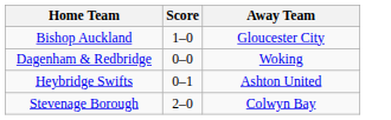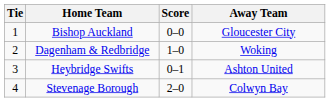 <table class="wikitable" style="text-align:center;">
 <tr>
+<th width=20>Tie</th>
 <th width=175>Home Team</th>
 <th width=20>Score</th>
 <th width=175>Away Team</th>
 </tr>
 <tr>
+<td>1</td>
 <td><a href='#'>Bishop Auckland</a></td>
-<td>1–0</td>
+<td>0–0</td>
 <td><a href='#'>Gloucester City</a></td>
 </tr>
 <tr>
+<td>2</td>
 <td><a href='#'>Dagenham & Redbridge</a></td>
-<td>0–0</td>
+<td>1–0</td>
 <td><a href='#'>Woking</a></td>
 </tr>
 <tr>
+<td>3</td>
 <td><a href='#'>Heybridge Swifts</a></td>
 <td>0–1</td>
 <td><a href='#'>Ashton United</a></td>
 </tr>
 <tr>
+<td>4</td>
 <td><a href='#'>Stevenage Borough</a></td>
 <td>2–0</td>
 <td><a href='#'>Colwyn Bay</a></td>
 </tr>
 </table>
